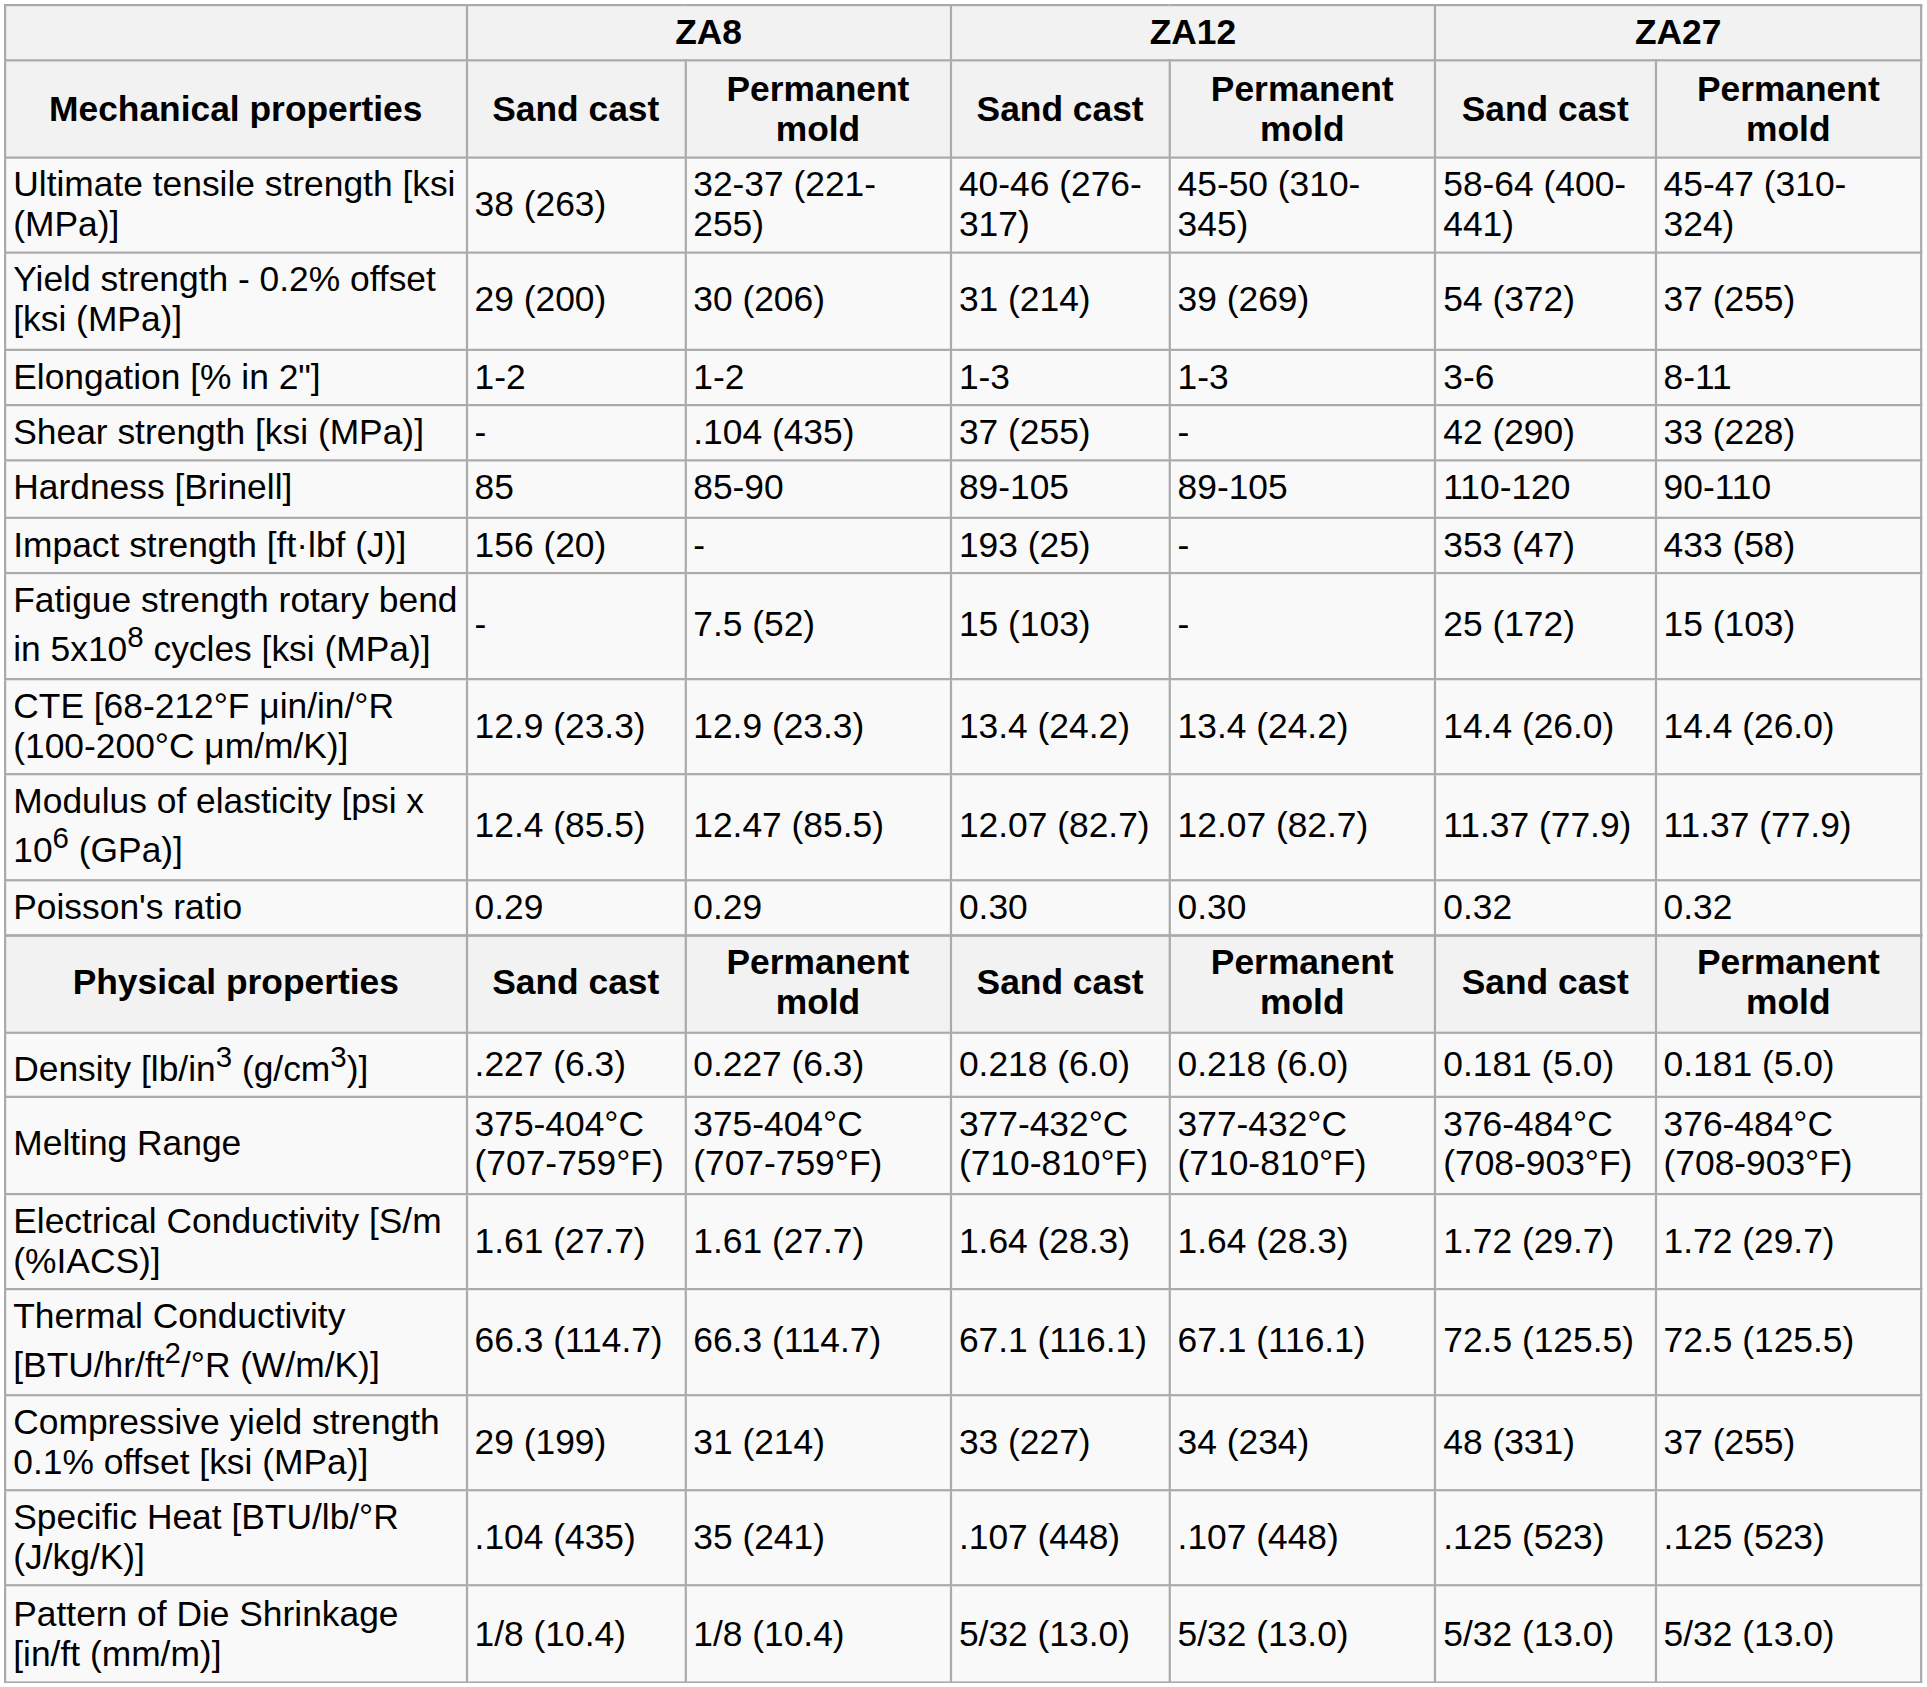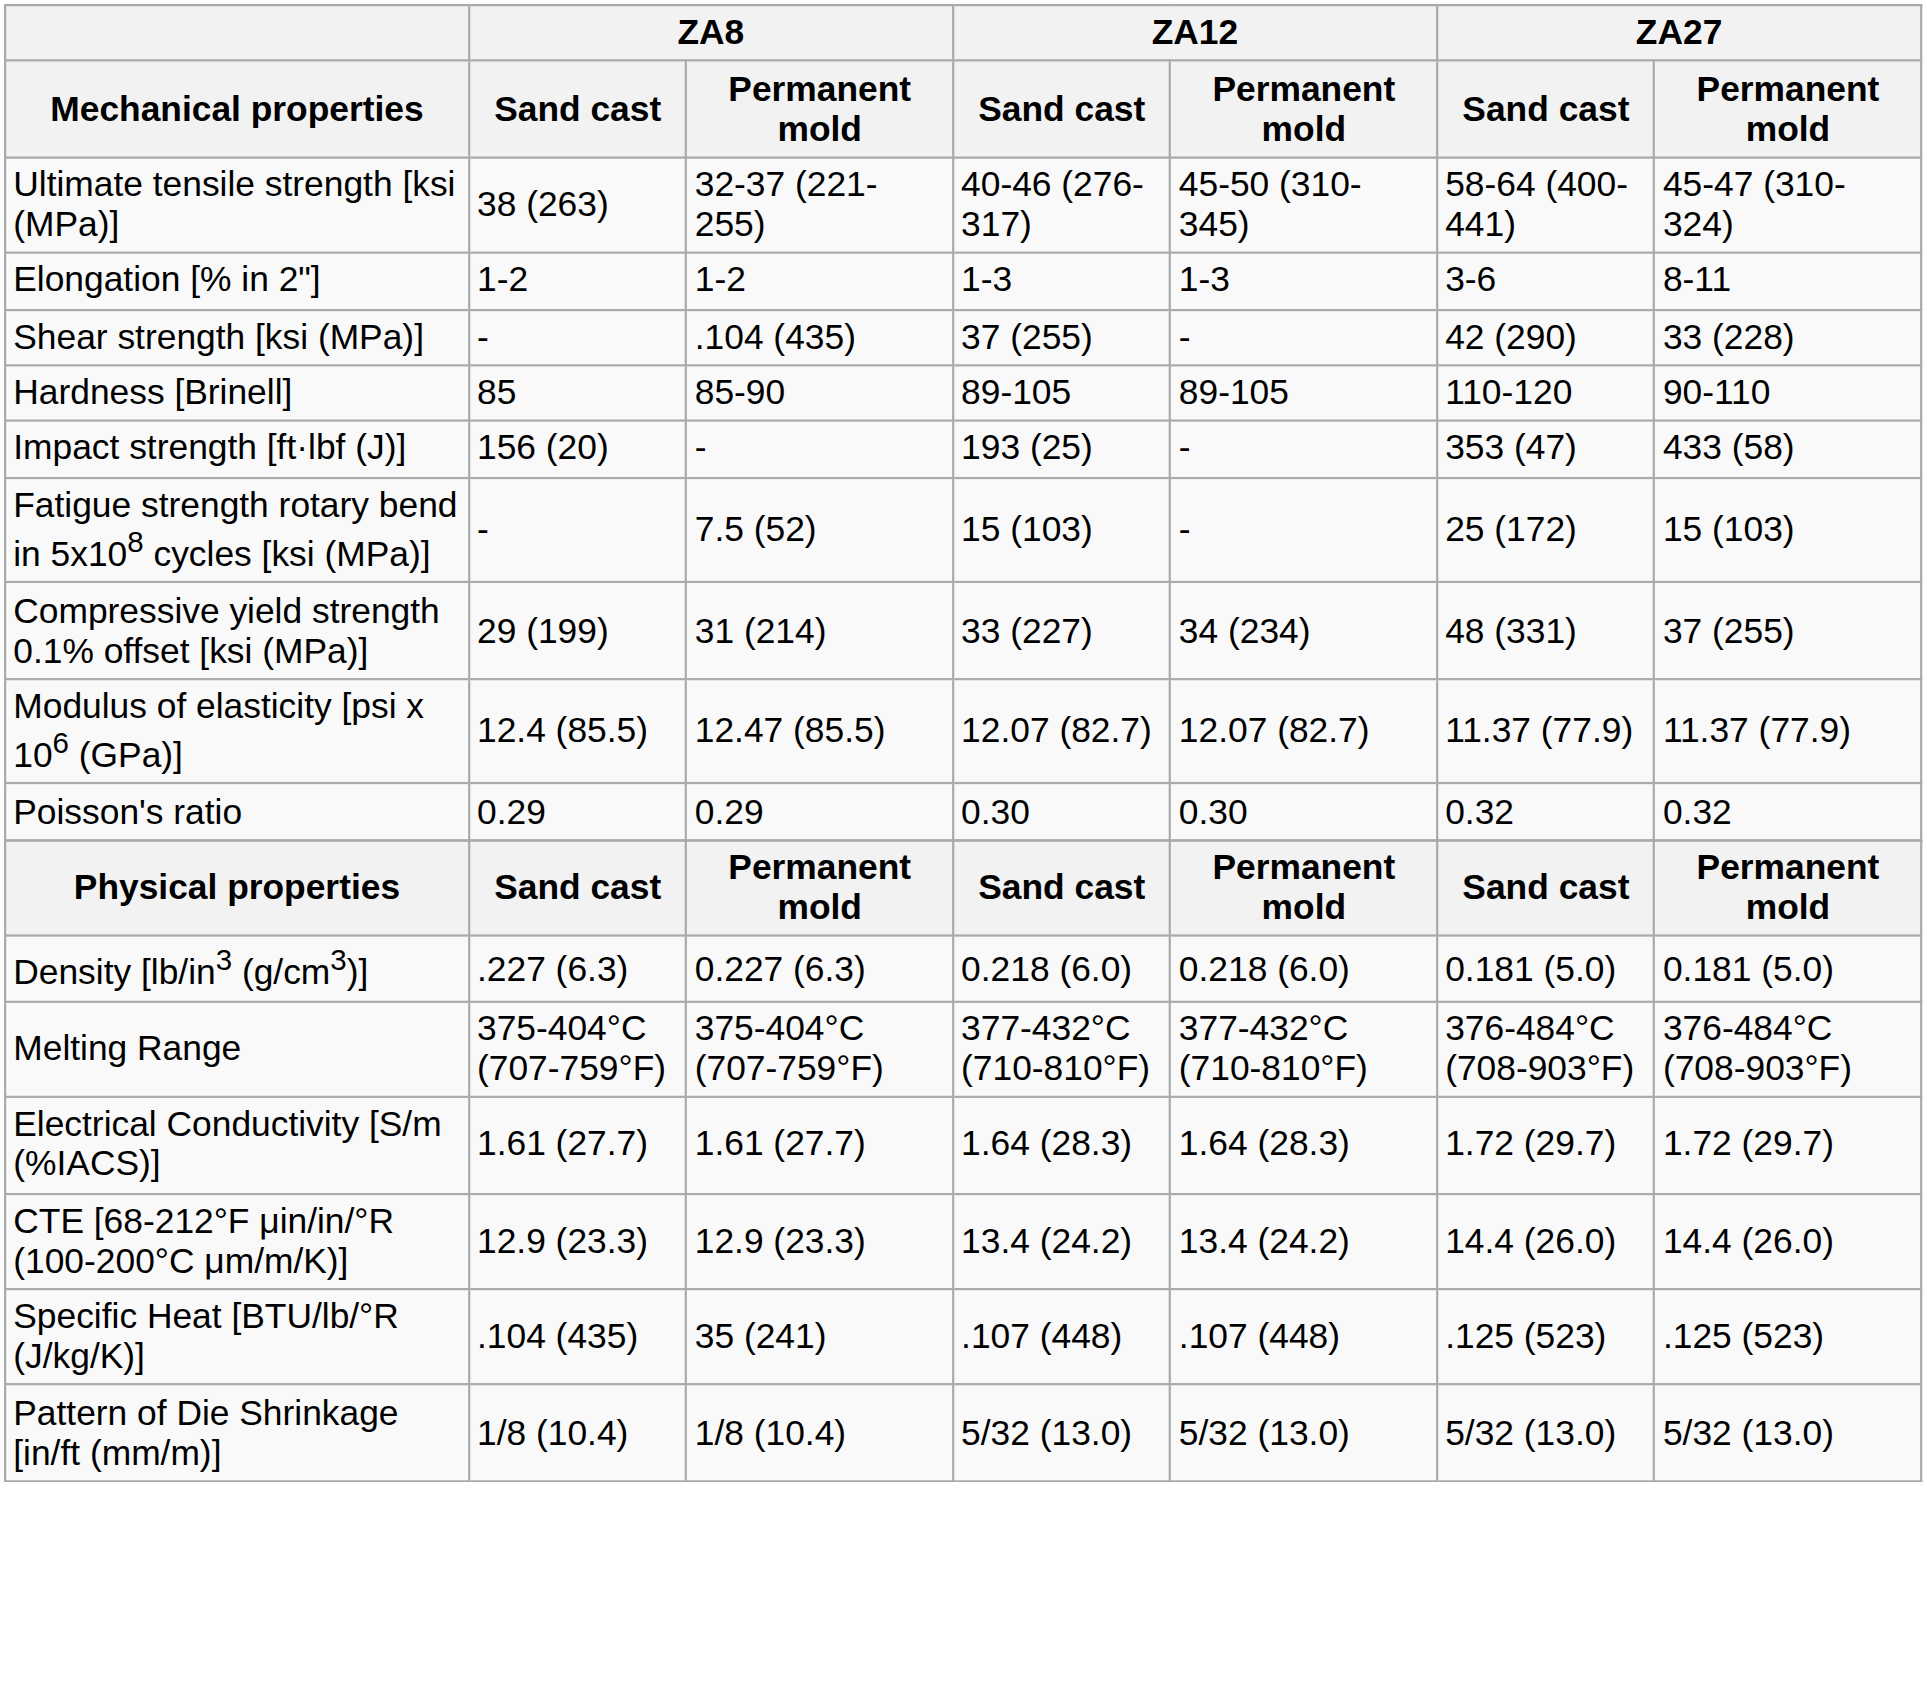 <table class="wikitable">
 <tr>
 <th></th>
 <th colspan="2">ZA8</th>
 <th colspan="2">ZA12</th>
 <th colspan="2">ZA27</th>
 </tr>
 <tr>
 <th>Mechanical properties</th>
 <th>Sand cast</th>
 <th>Permanent mold</th>
 <th>Sand cast</th>
 <th>Permanent mold</th>
 <th>Sand cast</th>
 <th>Permanent mold</th>
 </tr>
 <tr>
 <td>Ultimate tensile strength [ksi (MPa)]</td>
 <td>38 (263)</td>
 <td>32-37 (221-255)</td>
 <td>40-46 (276-317)</td>
 <td>45-50 (310-345)</td>
 <td>58-64 (400-441)</td>
 <td>45-47 (310-324)</td>
-</tr>
-<tr>
-<td>Yield strength - 0.2% offset [ksi (MPa)]</td>
-<td>29 (200)</td>
-<td>30 (206)</td>
-<td>31 (214)</td>
-<td>39 (269)</td>
-<td>54 (372)</td>
-<td>37 (255)</td>
 </tr>
 <tr>
 <td>Elongation [% in 2"]</td>
 <td>1-2</td>
 <td>1-2</td>
 <td>1-3</td>
 <td>1-3</td>
 <td>3-6</td>
 <td>8-11</td>
 </tr>
 <tr>
 <td>Shear strength [ksi (MPa)]</td>
 <td>-</td>
 <td>.104 (435)</td>
 <td>37 (255)</td>
 <td>-</td>
 <td>42 (290)</td>
 <td>33 (228)</td>
 </tr>
 <tr>
 <td>Hardness [Brinell]</td>
 <td>85</td>
 <td>85-90</td>
 <td>89-105</td>
 <td>89-105</td>
 <td>110-120</td>
 <td>90-110</td>
 </tr>
 <tr>
 <td>Impact strength [ft·lbf (J)]</td>
 <td>156 (20)</td>
 <td>-</td>
 <td>193 (25)</td>
 <td>-</td>
 <td>353 (47)</td>
 <td>433 (58)</td>
 </tr>
 <tr>
 <td>Fatigue strength rotary bend in 5x10<sup>8</sup> cycles [ksi (MPa)]</td>
 <td>-</td>
 <td>7.5 (52)</td>
 <td>15 (103)</td>
 <td>-</td>
 <td>25 (172)</td>
 <td>15 (103)</td>
 </tr>
 <tr>
-<td>CTE [68-212°F μin/in/°R (100-200°C μm/m/K)]</td>
-<td>12.9 (23.3)</td>
-<td>12.9 (23.3)</td>
-<td>13.4 (24.2)</td>
-<td>13.4 (24.2)</td>
-<td>14.4 (26.0)</td>
-<td>14.4 (26.0)</td>
+<td>Compressive yield strength 0.1% offset [ksi (MPa)]</td>
+<td>29 (199)</td>
+<td>31 (214)</td>
+<td>33 (227)</td>
+<td>34 (234)</td>
+<td>48 (331)</td>
+<td>37 (255)</td>
 </tr>
 <tr>
 <td>Modulus of elasticity [psi x 10<sup>6</sup> (GPa)]</td>
 <td>12.4 (85.5)</td>
 <td>12.47 (85.5)</td>
 <td>12.07 (82.7)</td>
 <td>12.07 (82.7)</td>
 <td>11.37 (77.9)</td>
 <td>11.37 (77.9)</td>
 </tr>
 <tr>
 <td>Poisson's ratio</td>
 <td>0.29</td>
 <td>0.29</td>
 <td>0.30</td>
 <td>0.30</td>
 <td>0.32</td>
 <td>0.32</td>
 </tr>
 <tr>
 </tr>
 <tr>
 <th>Physical properties</th>
 <th>Sand cast</th>
 <th>Permanent mold</th>
 <th>Sand cast</th>
 <th>Permanent mold</th>
 <th>Sand cast</th>
 <th>Permanent mold</th>
 </tr>
 <tr>
 <td>Density [lb/in<sup>3</sup> (g/cm<sup>3</sup>)]</td>
 <td>.227 (6.3)</td>
 <td>0.227 (6.3)</td>
 <td>0.218 (6.0)</td>
 <td>0.218 (6.0)</td>
 <td>0.181 (5.0)</td>
 <td>0.181 (5.0)</td>
 </tr>
 <tr>
 <td>Melting Range</td>
 <td>375-404°C (707-759°F)</td>
 <td>375-404°C (707-759°F)</td>
 <td>377-432°C (710-810°F)</td>
 <td>377-432°C (710-810°F)</td>
 <td>376-484°C (708-903°F)</td>
 <td>376-484°C (708-903°F)</td>
 </tr>
 <tr>
 <td>Electrical Conductivity [S/m (%IACS)]</td>
 <td>1.61 (27.7)</td>
 <td>1.61 (27.7)</td>
 <td>1.64 (28.3)</td>
 <td>1.64 (28.3)</td>
 <td>1.72 (29.7)</td>
 <td>1.72 (29.7)</td>
 </tr>
 <tr>
-<td>Thermal Conductivity [BTU/hr/ft<sup>2</sup>/°R (W/m/K)]</td>
-<td>66.3 (114.7)</td>
-<td>66.3 (114.7)</td>
-<td>67.1 (116.1)</td>
-<td>67.1 (116.1)</td>
-<td>72.5 (125.5)</td>
-<td>72.5 (125.5)</td>
-</tr>
-<tr>
-<td>Compressive yield strength 0.1% offset [ksi (MPa)]</td>
-<td>29 (199)</td>
-<td>31 (214)</td>
-<td>33 (227)</td>
-<td>34 (234)</td>
-<td>48 (331)</td>
-<td>37 (255)</td>
+<td>CTE [68-212°F μin/in/°R (100-200°C μm/m/K)]</td>
+<td>12.9 (23.3)</td>
+<td>12.9 (23.3)</td>
+<td>13.4 (24.2)</td>
+<td>13.4 (24.2)</td>
+<td>14.4 (26.0)</td>
+<td>14.4 (26.0)</td>
 </tr>
 <tr>
 <td>Specific Heat [BTU/lb/°R (J/kg/K)]</td>
 <td>.104 (435)</td>
 <td>35 (241)</td>
 <td>.107 (448)</td>
 <td>.107 (448)</td>
 <td>.125 (523)</td>
 <td>.125 (523)</td>
 </tr>
 <tr>
 <td>Pattern of Die Shrinkage [in/ft (mm/m)]</td>
 <td>1/8 (10.4)</td>
 <td>1/8 (10.4)</td>
 <td>5/32 (13.0)</td>
 <td>5/32 (13.0)</td>
 <td>5/32 (13.0)</td>
 <td>5/32 (13.0)</td>
 </tr>
 </table>
